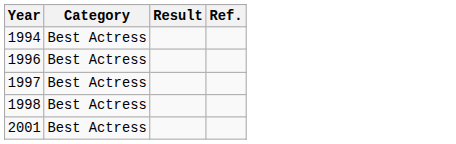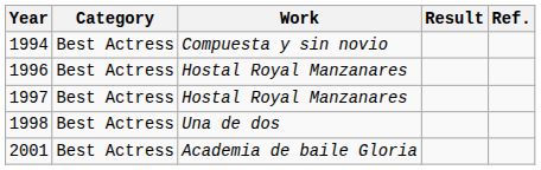 <table class = "wikitable sortable">
 <tr>
 <th>Year</th>
 <th>Category</th>
+<th>Work</th>
 <th>Result</th>
 <th>Ref.</th>
 </tr>
 <tr>
 <td>1994</td>
 <td>Best Actress</td>
+<td><em>Compuesta y sin novio</em></td>
 <td></td>
 <td></td>
 </tr>
 <tr>
 <td>1996</td>
 <td>Best Actress</td>
+<td><em>Hostal Royal Manzanares</em></td>
 <td></td>
 <td></td>
 </tr>
 <tr>
 <td>1997</td>
 <td>Best Actress</td>
+<td><em>Hostal Royal Manzanares</em></td>
 <td></td>
 <td></td>
 </tr>
 <tr>
 <td>1998</td>
 <td>Best Actress</td>
+<td><em>Una de dos</em></td>
 <td></td>
 <td></td>
 </tr>
 <tr>
 <td>2001</td>
 <td>Best Actress</td>
+<td><em>Academia de baile Gloria</em></td>
 <td></td>
 <td></td>
 </tr>
 </table>
